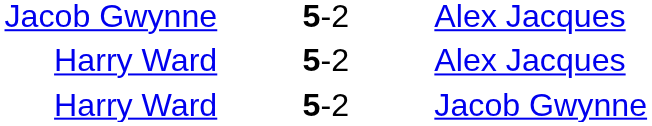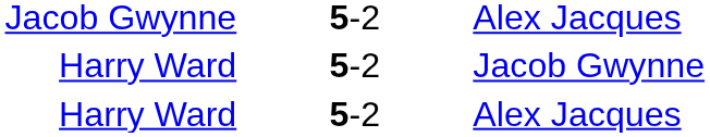 <table style="text-align:center">
 <tr>
 <th width=223></th>
 <th width=100></th>
 <th width=223></th>
 </tr>
 <tr>
 <td align=right><a href='#'>Jacob Gwynne</a> </td>
 <td><strong>5</strong>-2</td>
 <td align=left> <a href='#'>Alex Jacques</a></td>
 </tr>
 <tr>
 <td align=right><a href='#'>Harry Ward</a> </td>
 <td><strong>5</strong>-2</td>
-<td align=left> <a href='#'>Alex Jacques</a></td>
+<td align=left> <a href='#'>Jacob Gwynne</a></td>
 </tr>
 <tr>
 <td align=right><a href='#'>Harry Ward</a> </td>
 <td><strong>5</strong>-2</td>
-<td align=left> <a href='#'>Jacob Gwynne</a></td>
+<td align=left> <a href='#'>Alex Jacques</a></td>
 </tr>
 </table>
